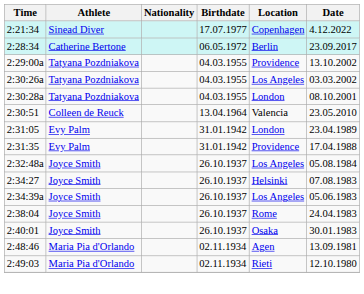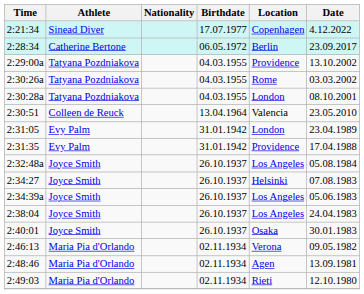 <table class="wikitable">
 <tr>
 <th>Time</th>
 <th>Athlete</th>
 <th>Nationality</th>
 <th>Birthdate</th>
 <th>Location</th>
 <th>Date</th>
 </tr>
 <tr bgcolor=#CEF6F5>
 <td>2:21:34</td>
 <td><a href='#'>Sinead Diver</a></td>
 <td></td>
 <td>17.07.1977</td>
 <td><a href='#'>Copenhagen</a></td>
 <td>4.12.2022</td>
 </tr>
 <tr bgcolor=#CEF6F5>
 <td>2:28:34</td>
 <td><a href='#'>Catherine Bertone</a></td>
 <td></td>
 <td>06.05.1972</td>
 <td><a href='#'>Berlin</a></td>
 <td>23.09.2017</td>
 </tr>
 <tr>
 <td>2:29:00a</td>
 <td><a href='#'>Tatyana Pozdniakova</a></td>
 <td></td>
 <td>04.03.1955</td>
 <td><a href='#'>Providence</a></td>
 <td>13.10.2002</td>
 </tr>
 <tr>
 <td>2:30:26a</td>
 <td><a href='#'>Tatyana Pozdniakova</a></td>
 <td></td>
 <td>04.03.1955</td>
-<td><a href='#'>Los Angeles</a></td>
+<td><a href='#'>Rome</a></td>
 <td>03.03.2002</td>
 </tr>
 <tr>
 <td>2:30:28a</td>
 <td><a href='#'>Tatyana Pozdniakova</a></td>
 <td></td>
 <td>04.03.1955</td>
 <td><a href='#'>London</a></td>
 <td>08.10.2001</td>
 </tr>
 <tr>
 <td>2:30:51</td>
 <td><a href='#'>Colleen de Reuck</a></td>
 <td></td>
 <td>13.04.1964</td>
 <td>Valencia</td>
 <td>23.05.2010</td>
 </tr>
 <tr>
 <td>2:31:05</td>
 <td><a href='#'>Evy Palm</a></td>
 <td></td>
 <td>31.01.1942</td>
 <td><a href='#'>London</a></td>
 <td>23.04.1989</td>
 </tr>
 <tr>
 <td>2:31:35</td>
 <td><a href='#'>Evy Palm</a></td>
 <td></td>
 <td>31.01.1942</td>
 <td><a href='#'>Providence</a></td>
 <td>17.04.1988</td>
 </tr>
 <tr>
 <td>2:32:48a</td>
 <td><a href='#'>Joyce Smith</a></td>
 <td></td>
 <td>26.10.1937</td>
 <td><a href='#'>Los Angeles</a></td>
 <td>05.08.1984</td>
 </tr>
 <tr>
 <td>2:34:27</td>
 <td><a href='#'>Joyce Smith</a></td>
 <td></td>
 <td>26.10.1937</td>
 <td><a href='#'>Helsinki</a></td>
 <td>07.08.1983</td>
 </tr>
 <tr>
 <td>2:34:39a</td>
 <td><a href='#'>Joyce Smith</a></td>
 <td></td>
 <td>26.10.1937</td>
 <td><a href='#'>Los Angeles</a></td>
 <td>05.06.1983</td>
 </tr>
 <tr>
 <td>2:38:04</td>
 <td><a href='#'>Joyce Smith</a></td>
 <td></td>
 <td>26.10.1937</td>
-<td><a href='#'>Rome</a></td>
+<td><a href='#'>Los Angeles</a></td>
 <td>24.04.1983</td>
 </tr>
 <tr>
 <td>2:40:01</td>
 <td><a href='#'>Joyce Smith</a></td>
 <td></td>
 <td>26.10.1937</td>
 <td><a href='#'>Osaka</a></td>
 <td>30.01.1983</td>
+</tr>
+<tr>
+<td>2:46:13</td>
+<td><a href='#'>Maria Pia d'Orlando</a></td>
+<td></td>
+<td>02.11.1934</td>
+<td><a href='#'>Verona</a></td>
+<td>09.05.1982</td>
 </tr>
 <tr>
 <td>2:48:46</td>
 <td><a href='#'>Maria Pia d'Orlando</a></td>
 <td></td>
 <td>02.11.1934</td>
 <td><a href='#'>Agen</a></td>
 <td>13.09.1981</td>
 </tr>
 <tr>
 <td>2:49:03</td>
 <td><a href='#'>Maria Pia d'Orlando</a></td>
 <td></td>
 <td>02.11.1934</td>
 <td><a href='#'>Rieti</a></td>
 <td>12.10.1980</td>
 </tr>
 <tr>
 </tr>
 </table>
